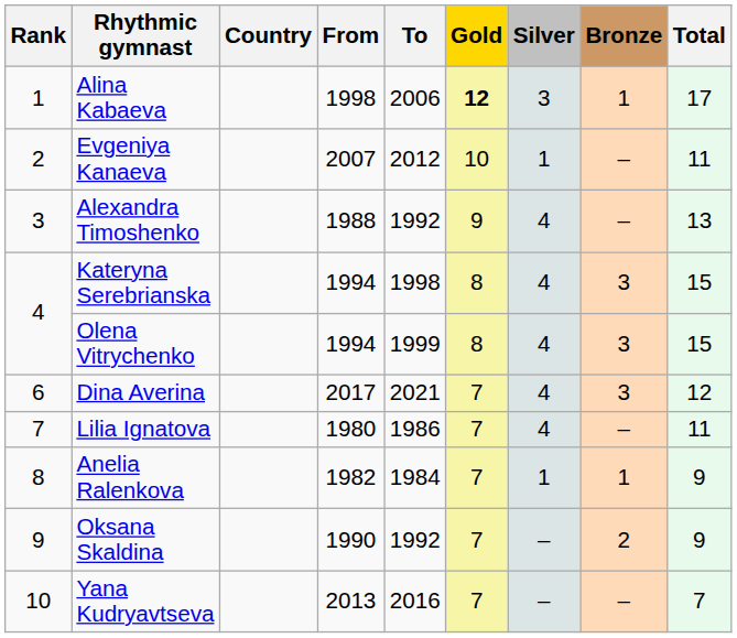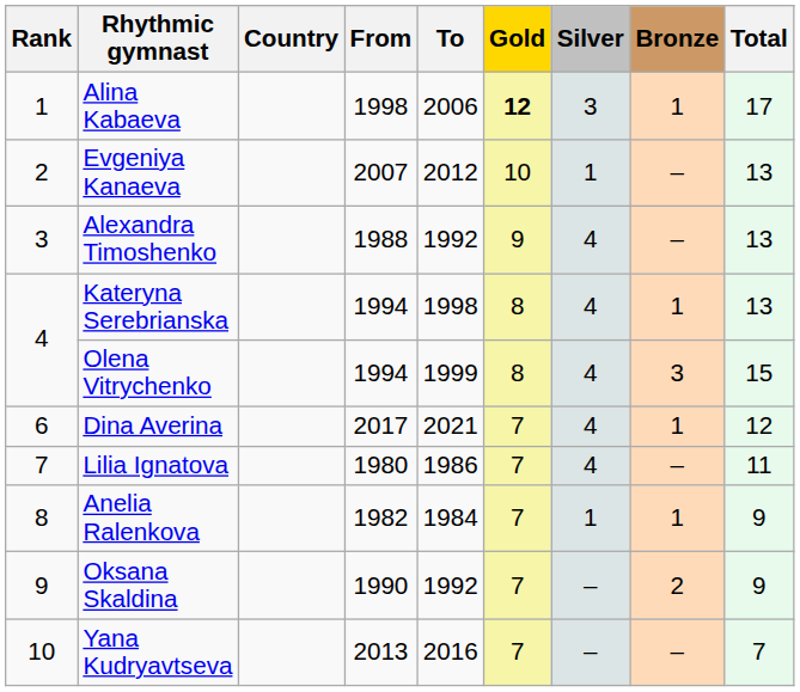 <table class="wikitable plainrowheaders" width=80% style="text-align:center;">
 <tr style="background-color:#EDEDED;">
 <th class="hintergrundfarbe5" style="width:1em">Rank</th>
 <th class="hintergrundfarbe5">Rhythmic gymnast</th>
 <th class="hintergrundfarbe5">Country</th>
 <th class="hintergrundfarbe5">From</th>
 <th class="hintergrundfarbe5">To</th>
 <th style="background:    gold; width:8%">Gold</th>
 <th style="background:  silver; width:8%">Silver</th>
 <th style="background: #CC9966; width:8%">Bronze</th>
 <th class="hintergrundfarbe5" style="width:8%">Total</th>
 </tr>
 <tr>
 <td>1</td>
 <td align="left"><a href='#'>Alina Kabaeva</a></td>
 <td align="left"></td>
 <td>1998</td>
 <td>2006</td>
 <td bgcolor="#F7F6A8"><strong>12</strong></td>
 <td bgcolor="#DCE5E5">3</td>
 <td bgcolor="#FFDAB9">1</td>
 <td bgcolor="#E7FAEC">17</td>
 </tr>
 <tr align="center">
 <td>2</td>
 <td align="left"><a href='#'>Evgeniya Kanaeva</a></td>
 <td align="left"></td>
 <td>2007</td>
 <td>2012</td>
 <td bgcolor="#F7F6A8">10</td>
 <td bgcolor="#DCE5E5">1</td>
 <td bgcolor="#FFDAB9">–</td>
-<td bgcolor="#E7FAEC">11</td>
+<td bgcolor="#E7FAEC">13</td>
 </tr>
 <tr align="center">
 <td>3</td>
 <td align="left"><a href='#'>Alexandra Timoshenko</a></td>
 <td align="left"><br></td>
 <td>1988</td>
 <td>1992</td>
 <td bgcolor="#F7F6A8">9</td>
 <td bgcolor="#DCE5E5">4</td>
 <td bgcolor="#FFDAB9">–</td>
 <td bgcolor="#E7FAEC">13</td>
 </tr>
 <tr align="center">
 <td rowspan="2">4</td>
 <td align="left"><a href='#'>Kateryna Serebrianska</a></td>
 <td align="left"></td>
 <td>1994</td>
 <td>1998</td>
 <td bgcolor="#F7F6A8">8</td>
 <td bgcolor="#DCE5E5">4</td>
-<td bgcolor="#FFDAB9">3</td>
-<td bgcolor="#E7FAEC">15</td>
+<td bgcolor="#FFDAB9">1</td>
+<td bgcolor="#E7FAEC">13</td>
 </tr>
 <tr align="center">
 <td align="left"><a href='#'>Olena Vitrychenko</a></td>
 <td align="left"></td>
 <td>1994</td>
 <td>1999</td>
 <td bgcolor="#F7F6A8">8</td>
 <td bgcolor="#DCE5E5">4</td>
 <td bgcolor="#FFDAB9">3</td>
 <td bgcolor="#E7FAEC">15</td>
 </tr>
 <tr align="center">
 <td>6</td>
 <td align="left"><a href='#'>Dina Averina</a></td>
 <td align="left"></td>
 <td>2017</td>
 <td>2021</td>
 <td bgcolor="#F7F6A8">7</td>
 <td bgcolor="#DCE5E5">4</td>
-<td bgcolor="#FFDAB9">3</td>
+<td bgcolor="#FFDAB9">1</td>
 <td bgcolor="#E7FAEC">12</td>
 </tr>
 <tr align="center">
 <td>7</td>
 <td align="left"><a href='#'>Lilia Ignatova</a></td>
 <td align="left"></td>
 <td>1980</td>
 <td>1986</td>
 <td bgcolor="#F7F6A8">7</td>
 <td bgcolor="#DCE5E5">4</td>
 <td bgcolor="#FFDAB9">–</td>
 <td bgcolor="#E7FAEC">11</td>
 </tr>
 <tr align="center">
 <td>8</td>
 <td align="left"><a href='#'>Anelia Ralenkova</a></td>
 <td align="left"></td>
 <td>1982</td>
 <td>1984</td>
 <td bgcolor="#F7F6A8">7</td>
 <td bgcolor="#DCE5E5">1</td>
 <td bgcolor="#FFDAB9">1</td>
 <td bgcolor="#E7FAEC">9</td>
 </tr>
 <tr align="center">
 <td>9</td>
 <td align="left"><a href='#'>Oksana Skaldina</a></td>
 <td align="left"><br></td>
 <td>1990</td>
 <td>1992</td>
 <td bgcolor="#F7F6A8">7</td>
 <td bgcolor="#DCE5E5">–</td>
 <td bgcolor="#FFDAB9">2</td>
 <td bgcolor="#E7FAEC">9</td>
 </tr>
 <tr align="center">
 <td>10</td>
 <td align="left"><a href='#'>Yana Kudryavtseva</a></td>
 <td align="left"></td>
 <td>2013</td>
 <td>2016</td>
 <td bgcolor="#F7F6A8">7</td>
 <td bgcolor="#DCE5E5">–</td>
 <td bgcolor="#FFDAB9">–</td>
 <td bgcolor="#E7FAEC">7</td>
 </tr>
 </table>
